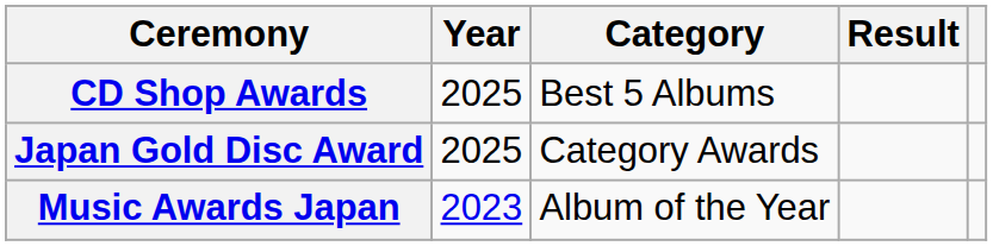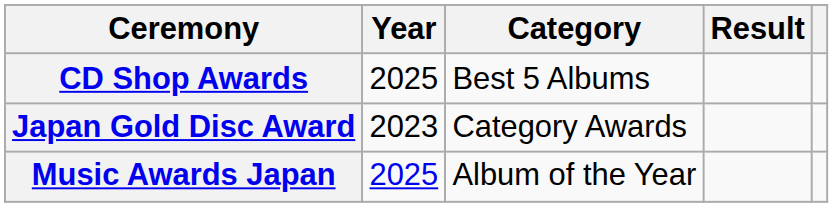 <table class="wikitable plainrowheaders">
 <tr>
 <th scope="col">Ceremony</th>
 <th scope="col">Year</th>
 <th scope="col">Category</th>
 <th scope="col">Result</th>
 <th scope="col" class="unsortable"></th>
 </tr>
 <tr>
 <th scope="row"><a href='#'>CD Shop Awards</a></th>
 <td style="text-align:center">2025</td>
 <td>Best 5 Albums</td>
 <td></td>
 <td style="text-align:center"></td>
 </tr>
 <tr>
 <th scope="row"><a href='#'>Japan Gold Disc Award</a></th>
-<td style="text-align:center">2025</td>
+<td style="text-align:center">2023</td>
 <td>Category Awards</td>
 <td></td>
 <td style="text-align:center"></td>
 </tr>
 <tr>
 <th scope="row"><a href='#'>Music Awards Japan</a></th>
-<td style="text-align:center"><a href='#'>2023</a></td>
+<td style="text-align:center"><a href='#'>2025</a></td>
 <td>Album of the Year</td>
 <td></td>
 <td style="text-align:center"></td>
 </tr>
 </table>
